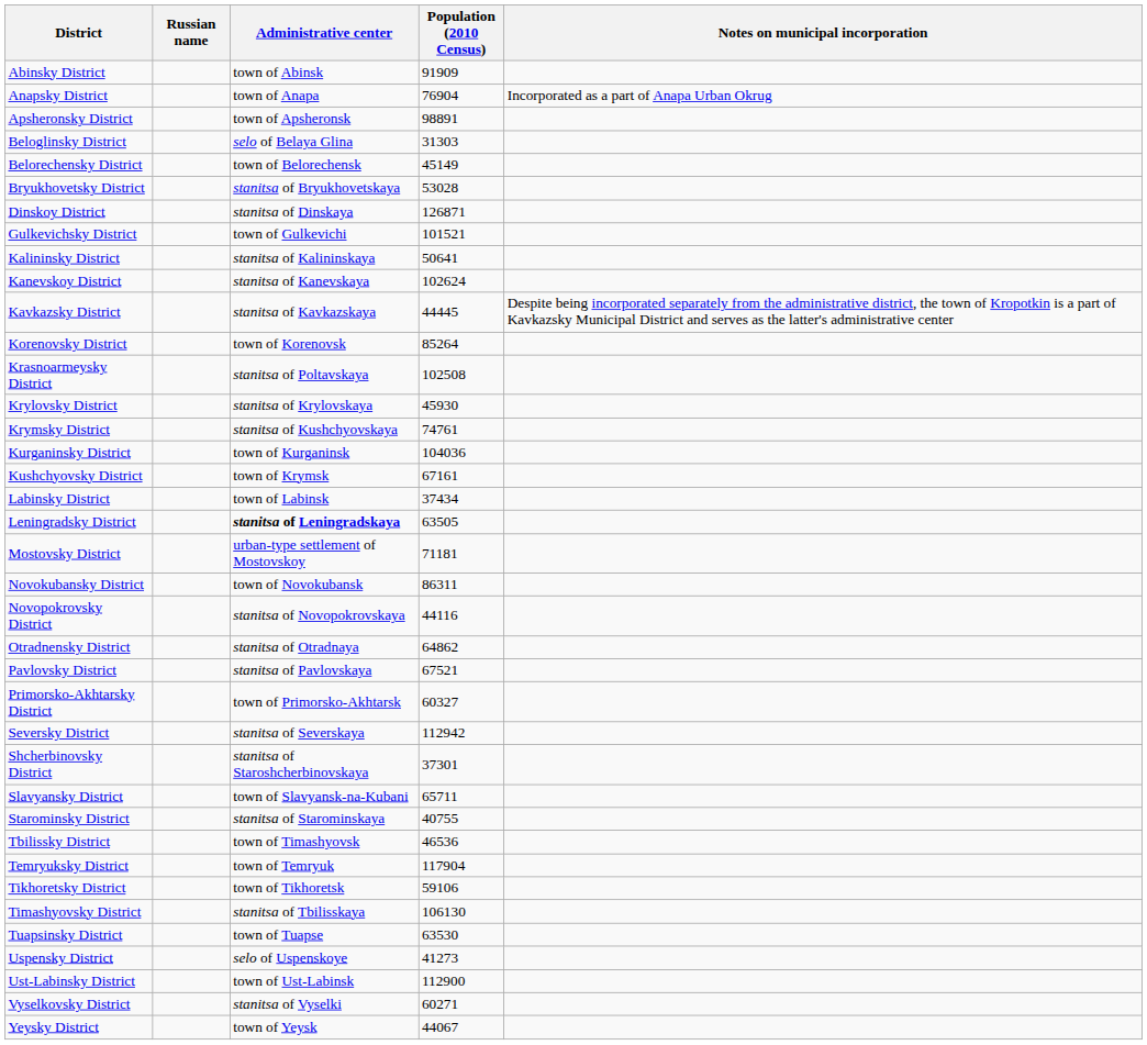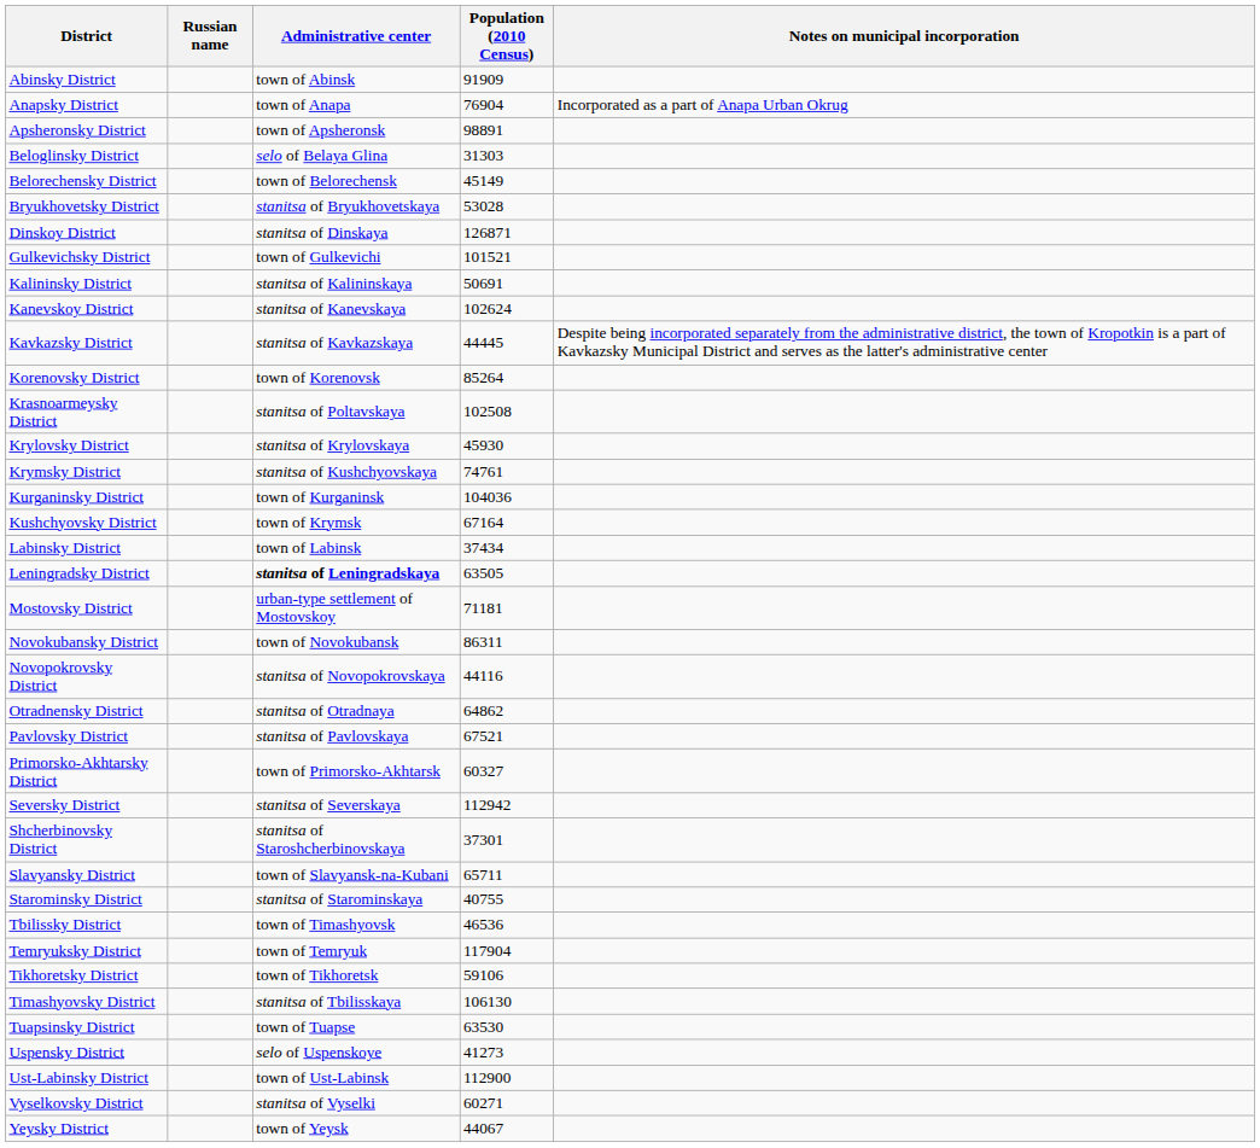 <table class="wikitable sortable">
 <tr>
 <th>District</th>
 <th>Russian name</th>
 <th><a href='#'>Administrative center</a></th>
 <th>Population<br>(<a href='#'>2010 Census</a>)</th>
 <th class="unsortable">Notes on municipal incorporation</th>
 </tr>
 <tr>
 <td><a href='#'>Abinsky District</a></td>
 <td></td>
 <td>town of <a href='#'>Abinsk</a></td>
 <td>91909</td>
 <td></td>
 </tr>
 <tr>
 <td><a href='#'>Anapsky District</a></td>
 <td></td>
 <td>town of <a href='#'>Anapa</a></td>
 <td>76904</td>
 <td>Incorporated as a part of <a href='#'>Anapa Urban Okrug</a></td>
 </tr>
 <tr>
 <td><a href='#'>Apsheronsky District</a></td>
 <td></td>
 <td>town of <a href='#'>Apsheronsk</a></td>
 <td>98891</td>
 <td></td>
 </tr>
 <tr>
 <td><a href='#'>Beloglinsky District</a></td>
 <td></td>
 <td><em><a href='#'>selo</a></em> of <a href='#'>Belaya Glina</a></td>
 <td>31303</td>
 <td></td>
 </tr>
 <tr>
 <td><a href='#'>Belorechensky District</a></td>
 <td></td>
 <td>town of <a href='#'>Belorechensk</a></td>
 <td>45149</td>
 <td></td>
 </tr>
 <tr>
 <td><a href='#'>Bryukhovetsky District</a></td>
 <td></td>
 <td><em><a href='#'>stanitsa</a></em> of <a href='#'>Bryukhovetskaya</a></td>
 <td>53028</td>
 <td></td>
 </tr>
 <tr>
 <td><a href='#'>Dinskoy District</a></td>
 <td></td>
 <td><em>stanitsa</em> of <a href='#'>Dinskaya</a></td>
 <td>126871</td>
 <td></td>
 </tr>
 <tr>
 <td><a href='#'>Gulkevichsky District</a></td>
 <td></td>
 <td>town of <a href='#'>Gulkevichi</a></td>
 <td>101521</td>
 <td></td>
 </tr>
 <tr>
 <td><a href='#'>Kalininsky District</a></td>
 <td></td>
 <td><em>stanitsa</em> of <a href='#'>Kalininskaya</a></td>
-<td>50641</td>
+<td>50691</td>
 <td></td>
 </tr>
 <tr>
 <td><a href='#'>Kanevskoy District</a></td>
 <td></td>
 <td><em>stanitsa</em> of <a href='#'>Kanevskaya</a></td>
 <td>102624</td>
 <td></td>
 </tr>
 <tr>
 <td><a href='#'>Kavkazsky District</a></td>
 <td></td>
 <td><em>stanitsa</em> of <a href='#'>Kavkazskaya</a></td>
 <td>44445</td>
 <td>Despite being <a href='#'>incorporated separately from the administrative district</a>, the town of <a href='#'>Kropotkin</a> is a part of Kavkazsky Municipal District and serves as the latter's administrative center</td>
 </tr>
 <tr>
 <td><a href='#'>Korenovsky District</a></td>
 <td></td>
 <td>town of <a href='#'>Korenovsk</a></td>
 <td>85264</td>
 <td></td>
 </tr>
 <tr>
 <td><a href='#'>Krasnoarmeysky District</a></td>
 <td></td>
 <td><em>stanitsa</em> of <a href='#'>Poltavskaya</a></td>
 <td>102508</td>
 <td></td>
 </tr>
 <tr>
 <td><a href='#'>Krylovsky District</a></td>
 <td></td>
 <td><em>stanitsa</em> of <a href='#'>Krylovskaya</a></td>
 <td>45930</td>
 <td></td>
 </tr>
 <tr>
 <td><a href='#'>Krymsky District</a></td>
 <td></td>
 <td><em>stanitsa</em> of <a href='#'>Kushchyovskaya</a></td>
 <td>74761</td>
 <td></td>
 </tr>
 <tr>
 <td><a href='#'>Kurganinsky District</a></td>
 <td></td>
 <td>town of <a href='#'>Kurganinsk</a></td>
 <td>104036</td>
 <td></td>
 </tr>
 <tr>
 <td><a href='#'>Kushchyovsky District</a></td>
 <td></td>
 <td>town of <a href='#'>Krymsk</a></td>
-<td>67161</td>
+<td>67164</td>
 <td></td>
 </tr>
 <tr>
 <td><a href='#'>Labinsky District</a></td>
 <td></td>
 <td>town of <a href='#'>Labinsk</a></td>
 <td>37434</td>
 <td></td>
 </tr>
 <tr>
 <td><a href='#'>Leningradsky District</a></td>
 <td></td>
 <td><strong><em>stanitsa</em> of <a href='#'>Leningradskaya</a></strong></td>
 <td>63505</td>
 <td></td>
 </tr>
 <tr>
 <td><a href='#'>Mostovsky District</a></td>
 <td></td>
 <td><a href='#'>urban-type settlement</a> of <a href='#'>Mostovskoy</a></td>
 <td>71181</td>
 <td></td>
 </tr>
 <tr>
 <td><a href='#'>Novokubansky District</a></td>
 <td></td>
 <td>town of <a href='#'>Novokubansk</a></td>
 <td>86311</td>
 <td></td>
 </tr>
 <tr>
 <td><a href='#'>Novopokrovsky District</a></td>
 <td></td>
 <td><em>stanitsa</em> of <a href='#'>Novopokrovskaya</a></td>
 <td>44116</td>
 <td></td>
 </tr>
 <tr>
 <td><a href='#'>Otradnensky District</a></td>
 <td></td>
 <td><em>stanitsa</em> of <a href='#'>Otradnaya</a></td>
 <td>64862</td>
 <td></td>
 </tr>
 <tr>
 <td><a href='#'>Pavlovsky District</a></td>
 <td></td>
 <td><em>stanitsa</em> of <a href='#'>Pavlovskaya</a></td>
 <td>67521</td>
 <td></td>
 </tr>
 <tr>
 <td><a href='#'>Primorsko-Akhtarsky District</a></td>
 <td></td>
 <td>town of <a href='#'>Primorsko-Akhtarsk</a></td>
 <td>60327</td>
 <td></td>
 </tr>
 <tr>
 <td><a href='#'>Seversky District</a></td>
 <td></td>
 <td><em>stanitsa</em> of <a href='#'>Severskaya</a></td>
 <td>112942</td>
 <td></td>
 </tr>
 <tr>
 <td><a href='#'>Shcherbinovsky District</a></td>
 <td></td>
 <td><em>stanitsa</em> of <a href='#'>Staroshcherbinovskaya</a></td>
 <td>37301</td>
 <td></td>
 </tr>
 <tr>
 <td><a href='#'>Slavyansky District</a></td>
 <td></td>
 <td>town of <a href='#'>Slavyansk-na-Kubani</a></td>
 <td>65711</td>
 <td></td>
 </tr>
 <tr>
 <td><a href='#'>Starominsky District</a></td>
 <td></td>
 <td><em>stanitsa</em> of <a href='#'>Starominskaya</a></td>
 <td>40755</td>
 <td></td>
 </tr>
 <tr>
 <td><a href='#'>Tbilissky District</a></td>
 <td></td>
 <td>town of <a href='#'>Timashyovsk</a></td>
 <td>46536</td>
 <td></td>
 </tr>
 <tr>
 <td><a href='#'>Temryuksky District</a></td>
 <td></td>
 <td>town of <a href='#'>Temryuk</a></td>
 <td>117904</td>
 <td></td>
 </tr>
 <tr>
 <td><a href='#'>Tikhoretsky District</a></td>
 <td></td>
 <td>town of <a href='#'>Tikhoretsk</a></td>
 <td>59106</td>
 <td></td>
 </tr>
 <tr>
 <td><a href='#'>Timashyovsky District</a></td>
 <td></td>
 <td><em>stanitsa</em> of <a href='#'>Tbilisskaya</a></td>
 <td>106130</td>
 <td></td>
 </tr>
 <tr>
 <td><a href='#'>Tuapsinsky District</a></td>
 <td></td>
 <td>town of <a href='#'>Tuapse</a></td>
 <td>63530</td>
 <td></td>
 </tr>
 <tr>
 <td><a href='#'>Uspensky District</a></td>
 <td></td>
 <td><em>selo</em> of <a href='#'>Uspenskoye</a></td>
 <td>41273</td>
 <td></td>
 </tr>
 <tr>
 <td><a href='#'>Ust-Labinsky District</a></td>
 <td></td>
 <td>town of <a href='#'>Ust-Labinsk</a></td>
 <td>112900</td>
 <td></td>
 </tr>
 <tr>
 <td><a href='#'>Vyselkovsky District</a></td>
 <td></td>
 <td><em>stanitsa</em> of <a href='#'>Vyselki</a></td>
 <td>60271</td>
 <td></td>
 </tr>
 <tr>
 <td><a href='#'>Yeysky District</a></td>
 <td></td>
 <td>town of <a href='#'>Yeysk</a></td>
 <td>44067</td>
 <td></td>
 </tr>
 </table>
